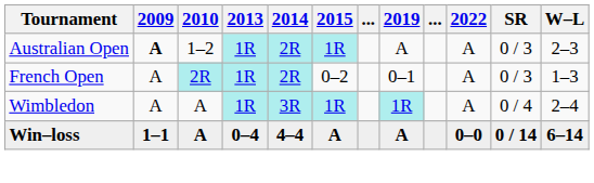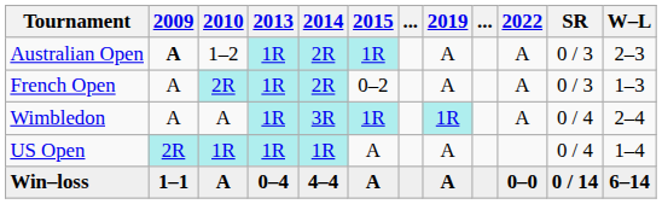 <table class=wikitable style=text-align:center>
 <tr>
 <th>Tournament</th>
 <th><a href='#'>2009</a></th>
 <th><a href='#'>2010</a></th>
 <th><a href='#'>2013</a></th>
 <th><a href='#'>2014</a></th>
 <th><a href='#'>2015</a></th>
 <th>...</th>
 <th><a href='#'>2019</a></th>
 <th>...</th>
 <th><a href='#'>2022</a></th>
 <th>SR</th>
 <th>W–L</th>
 </tr>
 <tr>
 <td align=left><a href='#'>Australian Open</a></td>
 <td><strong>A</strong></td>
 <td>1–2</td>
 <td style=background:#afeeee><a href='#'>1R</a></td>
 <td style=background:#afeeee><a href='#'>2R</a></td>
 <td style=background:#afeeee><a href='#'>1R</a></td>
 <td></td>
 <td>A</td>
 <td></td>
 <td>A</td>
 <td>0 / 3</td>
 <td>2–3</td>
 </tr>
 <tr>
 <td align=left><a href='#'>French Open</a></td>
 <td>A</td>
 <td style=background:#afeeee><a href='#'>2R</a></td>
 <td style=background:#afeeee><a href='#'>1R</a></td>
 <td style=background:#afeeee><a href='#'>2R</a></td>
 <td>0–2</td>
 <td></td>
-<td>0–1</td>
+<td>A</td>
 <td></td>
 <td>A</td>
 <td>0 / 3</td>
 <td>1–3</td>
 </tr>
 <tr>
 <td align=left><a href='#'>Wimbledon</a></td>
 <td>A</td>
 <td>A</td>
 <td style=background:#afeeee><a href='#'>1R</a></td>
 <td style=background:#afeeee><a href='#'>3R</a></td>
 <td style=background:#afeeee><a href='#'>1R</a></td>
 <td></td>
 <td style=background:#afeeee><a href='#'>1R</a></td>
 <td style=color:#767676></td>
 <td>A</td>
 <td>0 / 4</td>
 <td>2–4</td>
 </tr>
+<tr>
+<td align=left><a href='#'>US Open</a></td>
+<td style=background:#afeeee><a href='#'>2R</a></td>
+<td style=background:#afeeee><a href='#'>1R</a></td>
+<td style=background:#afeeee><a href='#'>1R</a></td>
+<td style=background:#afeeee><a href='#'>1R</a></td>
+<td>A</td>
+<td></td>
+<td>A</td>
+<td></td>
+<td></td>
+<td>0 / 4</td>
+<td>1–4</td>
+</tr>
 <tr style=background:#efefef;font-weight:bold>
 <td style=text-align:left>Win–loss</td>
 <td>1–1</td>
 <td>A</td>
 <td>0–4</td>
 <td>4–4</td>
 <td>A</td>
 <td></td>
 <td>A</td>
 <td></td>
 <td>0–0</td>
 <td>0 / 14</td>
 <td>6–14</td>
 </tr>
 </table>
